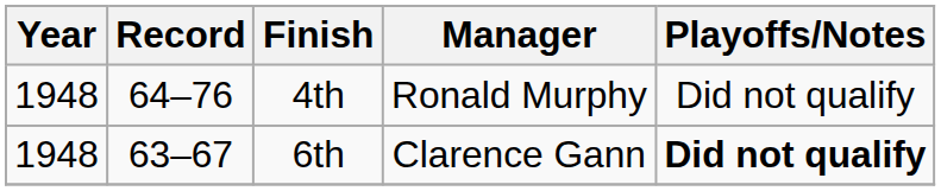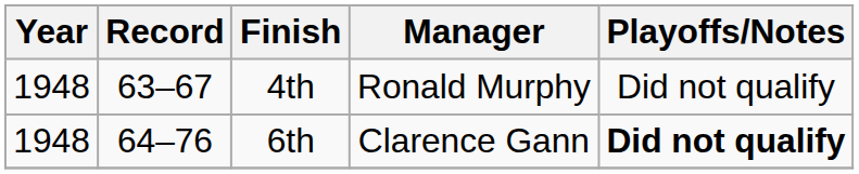 <table class="wikitable" style="text-align:center">
 <tr>
 <th>Year</th>
 <th>Record</th>
 <th>Finish</th>
 <th>Manager</th>
 <th>Playoffs/Notes</th>
 </tr>
 <tr>
 <td>1948</td>
-<td>64–76</td>
+<td>63–67</td>
 <td>4th</td>
 <td>Ronald Murphy</td>
 <td>Did not qualify</td>
 </tr>
 <tr>
 <td>1948</td>
-<td>63–67</td>
+<td>64–76</td>
 <td>6th</td>
 <td>Clarence Gann</td>
 <td><strong>Did not qualify</strong></td>
 </tr>
 <tr>
 </tr>
 </table>
